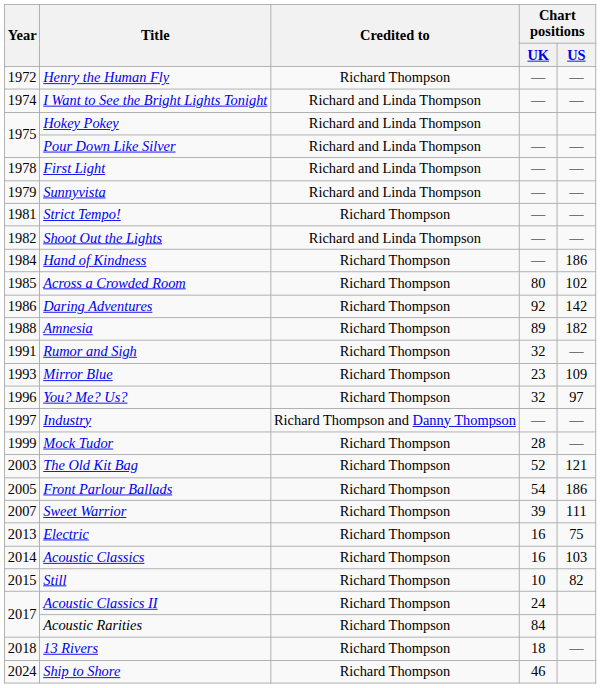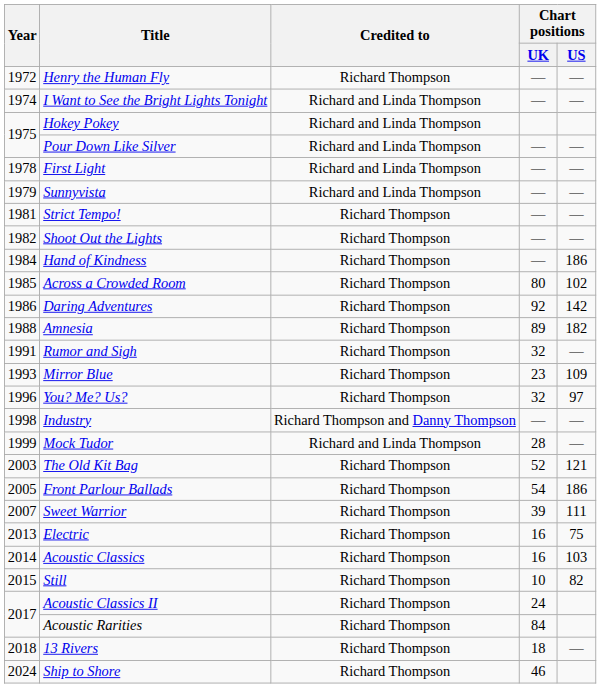 <table class="wikitable" style="text-align:center;">
 <tr>
 <th scope="col" rowspan="2">Year</th>
 <th scope="col" rowspan="2">Title</th>
 <th scope="col" rowspan="2">Credited to</th>
 <th scope="col" colspan="2">Chart positions</th>
 </tr>
 <tr>
 <th scope="col" width="35"><a href='#'>UK</a></th>
 <th scope="col" width="35"><a href='#'>US</a></th>
 </tr>
 <tr>
 <td>1972</td>
 <td align="left"><em><a href='#'>Henry the Human Fly</a></em></td>
 <td>Richard Thompson</td>
 <td>—</td>
 <td>—</td>
 </tr>
 <tr>
 <td>1974</td>
 <td align="left"><em><a href='#'>I Want to See the Bright Lights Tonight</a></em></td>
 <td>Richard and Linda Thompson</td>
 <td>—</td>
 <td>—</td>
 </tr>
 <tr>
 <td rowspan="2">1975</td>
 <td align="left"><em><a href='#'>Hokey Pokey</a></em></td>
 <td>Richard and Linda Thompson</td>
 <td></td>
 </tr>
 <tr>
 <td align="left"><em><a href='#'>Pour Down Like Silver</a></em></td>
 <td>Richard and Linda Thompson</td>
 <td>—</td>
 <td>—</td>
 </tr>
 <tr>
 <td>1978</td>
 <td align="left"><em><a href='#'>First Light</a></em></td>
 <td>Richard and Linda Thompson</td>
 <td>—</td>
 <td>—</td>
 </tr>
 <tr>
 <td>1979</td>
 <td align="left"><em><a href='#'>Sunnyvista</a></em></td>
 <td>Richard and Linda Thompson</td>
 <td>—</td>
 <td>—</td>
 </tr>
 <tr>
 <td>1981</td>
 <td align="left"><em><a href='#'>Strict Tempo!</a></em></td>
 <td>Richard Thompson</td>
 <td>—</td>
 <td>—</td>
 </tr>
 <tr>
 <td>1982</td>
 <td align="left"><em><a href='#'>Shoot Out the Lights</a></em></td>
-<td>Richard and Linda Thompson</td>
+<td>Richard Thompson</td>
 <td>—</td>
 <td>—</td>
 </tr>
 <tr>
 <td>1984</td>
 <td align="left"><em><a href='#'>Hand of Kindness</a></em></td>
 <td>Richard Thompson</td>
 <td>—</td>
 <td>186</td>
 </tr>
 <tr>
 <td>1985</td>
 <td align="left"><em><a href='#'>Across a Crowded Room</a></em></td>
 <td>Richard Thompson</td>
 <td>80</td>
 <td>102</td>
 </tr>
 <tr>
 <td>1986</td>
 <td align="left"><em><a href='#'>Daring Adventures</a></em></td>
 <td>Richard Thompson</td>
 <td>92</td>
 <td>142</td>
 </tr>
 <tr>
 <td>1988</td>
 <td align="left"><em><a href='#'>Amnesia</a></em></td>
 <td>Richard Thompson</td>
 <td>89</td>
 <td>182</td>
 </tr>
 <tr>
 <td>1991</td>
 <td align="left"><em><a href='#'>Rumor and Sigh</a></em></td>
 <td>Richard Thompson</td>
 <td>32</td>
 <td>—</td>
 </tr>
 <tr>
 <td>1993</td>
 <td align="left"><em><a href='#'>Mirror Blue</a></em></td>
 <td>Richard Thompson</td>
 <td>23</td>
 <td>109</td>
 </tr>
 <tr>
 <td>1996</td>
 <td align="left"><em><a href='#'>You? Me? Us?</a></em></td>
 <td>Richard Thompson</td>
 <td>32</td>
 <td>97</td>
 </tr>
 <tr>
-<td>1997</td>
+<td>1998</td>
 <td align="left"><em><a href='#'>Industry</a></em></td>
 <td>Richard Thompson and <a href='#'>Danny Thompson</a></td>
 <td>—</td>
 <td>—</td>
 </tr>
 <tr>
 <td>1999</td>
 <td align="left"><em><a href='#'>Mock Tudor</a></em></td>
-<td>Richard Thompson</td>
+<td>Richard and Linda Thompson</td>
 <td>28</td>
 <td>—</td>
 </tr>
 <tr>
 <td>2003</td>
 <td align="left"><em><a href='#'>The Old Kit Bag</a></em></td>
 <td>Richard Thompson</td>
 <td>52</td>
 <td>121</td>
 </tr>
 <tr>
 <td>2005</td>
 <td align="left"><em><a href='#'>Front Parlour Ballads</a></em></td>
 <td>Richard Thompson</td>
 <td>54</td>
 <td>186</td>
 </tr>
 <tr>
 <td>2007</td>
 <td align="left"><em><a href='#'>Sweet Warrior</a></em></td>
 <td>Richard Thompson</td>
 <td>39</td>
 <td>111</td>
 </tr>
 <tr>
 <td>2013</td>
 <td align="left"><em><a href='#'>Electric</a></em></td>
 <td>Richard Thompson</td>
 <td>16</td>
 <td>75</td>
 </tr>
 <tr>
 <td>2014</td>
 <td align="left"><em><a href='#'>Acoustic Classics</a></em></td>
 <td>Richard Thompson</td>
 <td>16</td>
 <td>103</td>
 </tr>
 <tr>
 <td>2015</td>
 <td align="left"><em><a href='#'>Still</a></em></td>
 <td>Richard Thompson</td>
 <td>10</td>
 <td>82</td>
 </tr>
 <tr>
 <td rowspan="2">2017</td>
 <td align="left"><em><a href='#'>Acoustic Classics II</a></em></td>
 <td>Richard Thompson</td>
 <td>24</td>
 <td></td>
 </tr>
 <tr>
 <td align="left"><em>Acoustic Rarities</em></td>
 <td>Richard Thompson</td>
 <td>84</td>
 <td></td>
 </tr>
 <tr>
 <td>2018</td>
 <td align="left"><em><a href='#'>13 Rivers</a></em></td>
 <td>Richard Thompson</td>
 <td>18</td>
 <td>—</td>
 </tr>
 <tr>
 <td>2024</td>
 <td align="left"><em><a href='#'>Ship to Shore</a></em></td>
 <td>Richard Thompson</td>
 <td>46</td>
 <td></td>
 </tr>
 </table>
